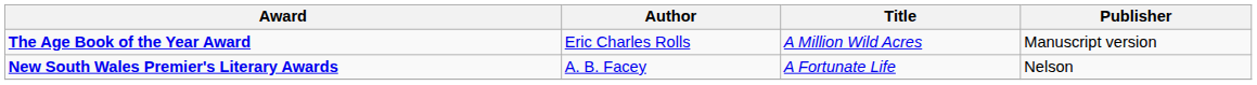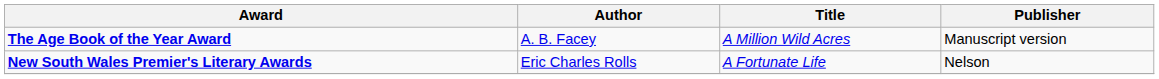 <table class="wikitable" width=100%>
 <tr>
 <th>Award</th>
 <th>Author</th>
 <th>Title</th>
 <th>Publisher</th>
 </tr>
 <tr>
 <td><strong><a href='#'>The Age Book of the Year Award</a></strong></td>
-<td><a href='#'>Eric Charles Rolls</a></td>
+<td><a href='#'>A. B. Facey</a></td>
 <td><em><a href='#'>A Million Wild Acres</a></em></td>
 <td>Manuscript version</td>
 </tr>
 <tr>
 <td><strong><a href='#'>New South Wales Premier's Literary Awards</a></strong></td>
-<td><a href='#'>A. B. Facey</a></td>
+<td><a href='#'>Eric Charles Rolls</a></td>
 <td><em><a href='#'>A Fortunate Life</a></em></td>
 <td>Nelson</td>
 </tr>
 <tr>
 </tr>
 </table>
